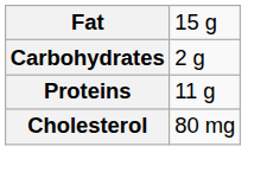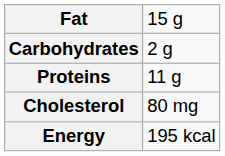 <table class=wikitable>
 <tr>
 <th>Fat</th>
 <td>15 g</td>
 </tr>
 <tr>
 <th>Carbohydrates</th>
 <td>2 g</td>
 </tr>
 <tr>
 <th>Proteins</th>
 <td>11 g</td>
 </tr>
 <tr>
 <th>Cholesterol</th>
 <td>80 mg</td>
 </tr>
+<tr>
+<th>Energy</th>
+<td>195 kcal</td>
+</tr>
 </table>
